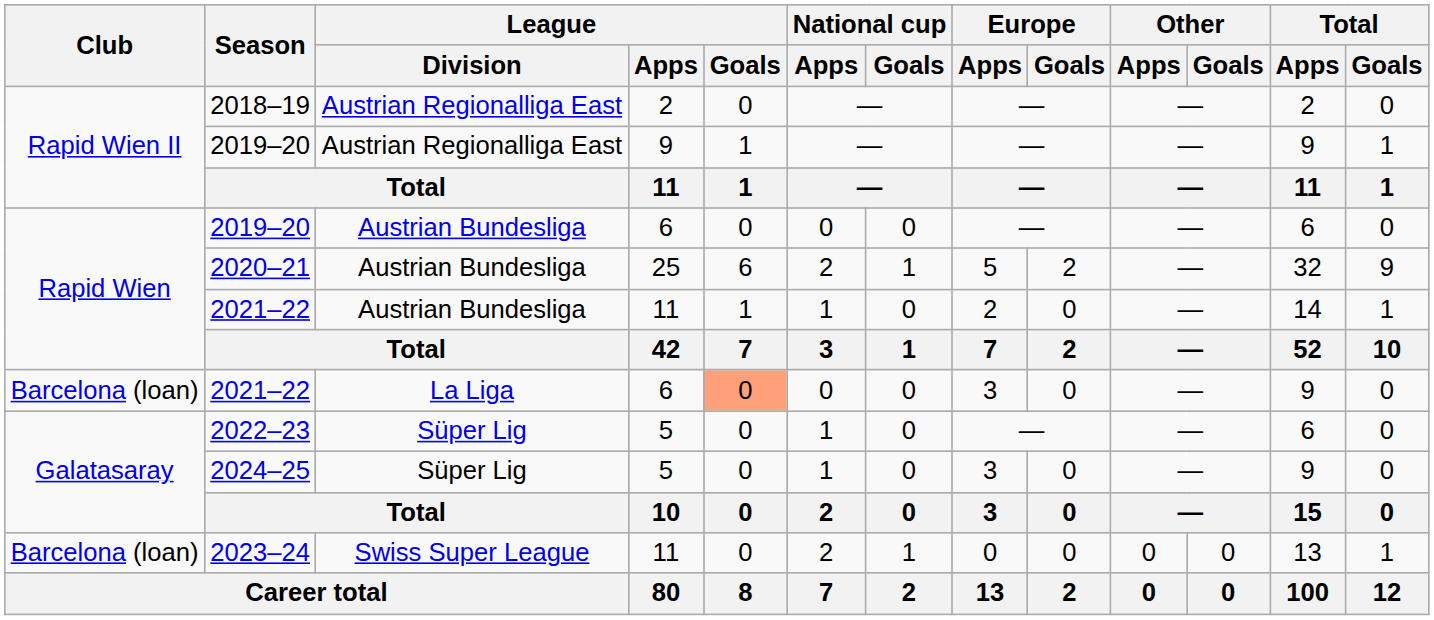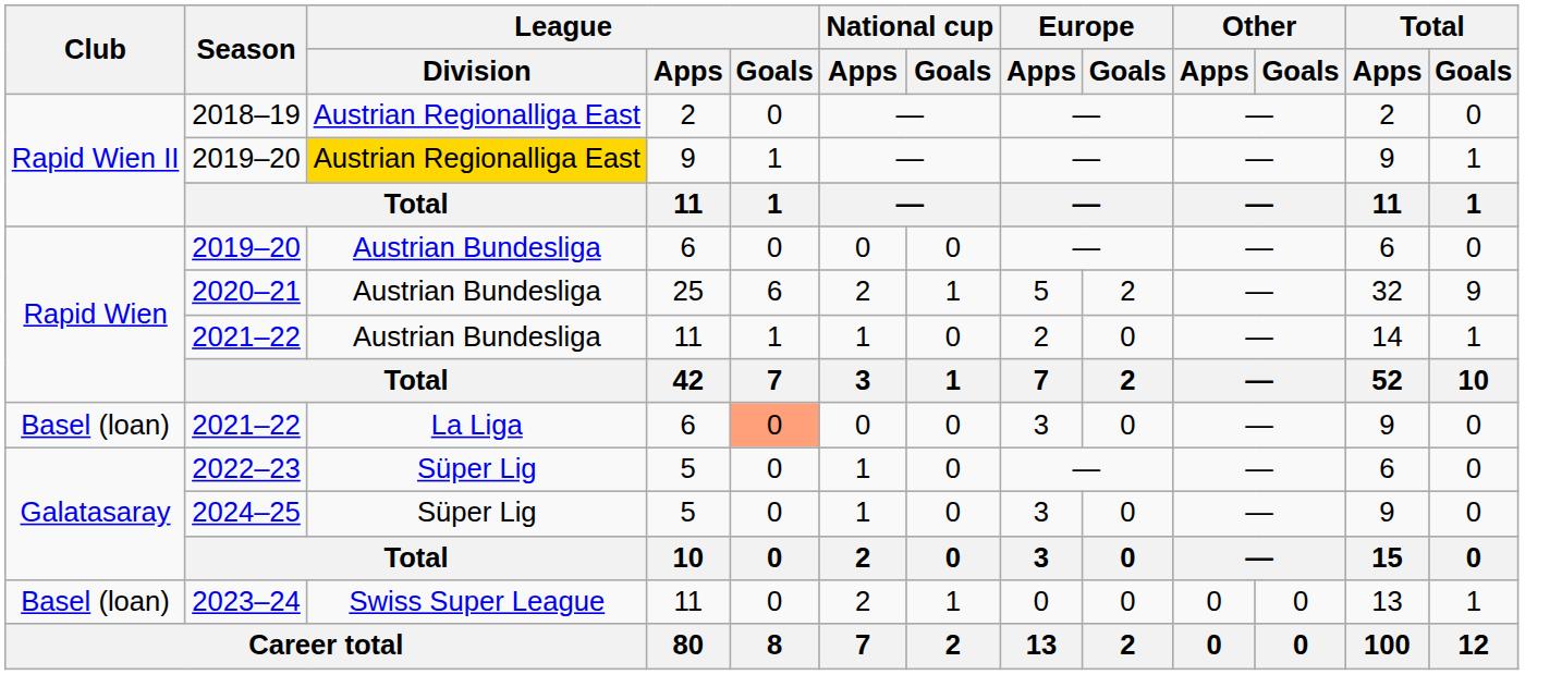 <table class=wikitable style="text-align:center">
 <tr>
 <th rowspan="2">Club</th>
 <th rowspan="2">Season</th>
 <th colspan="3">League</th>
 <th colspan="2">National cup</th>
 <th colspan="2">Europe</th>
 <th colspan="2">Other</th>
 <th colspan="2">Total</th>
 </tr>
 <tr>
 <th>Division</th>
 <th>Apps</th>
 <th>Goals</th>
 <th>Apps</th>
 <th>Goals</th>
 <th>Apps</th>
 <th>Goals</th>
 <th>Apps</th>
 <th>Goals</th>
 <th>Apps</th>
 <th>Goals</th>
 </tr>
 <tr>
 <td rowspan="3"><a href='#'>Rapid Wien II</a></td>
 <td>2018–19</td>
 <td><a href='#'>Austrian Regionalliga East</a></td>
 <td>2</td>
 <td>0</td>
 <td colspan="2">—</td>
 <td colspan="2">—</td>
 <td colspan="2">—</td>
 <td>2</td>
 <td>0</td>
 </tr>
 <tr>
 <td>2019–20</td>
-<td>Austrian Regionalliga East</td>
+<td style="background: gold;">Austrian Regionalliga East</td>
 <td>9</td>
 <td>1</td>
 <td colspan="2">—</td>
 <td colspan="2">—</td>
 <td colspan="2">—</td>
 <td>9</td>
 <td>1</td>
 </tr>
 <tr>
 <th colspan="2">Total</th>
 <th>11</th>
 <th>1</th>
 <th colspan="2">—</th>
 <th colspan="2">—</th>
 <th colspan="2">—</th>
 <th>11</th>
 <th>1</th>
 </tr>
 <tr>
 <td rowspan="4"><a href='#'>Rapid Wien</a></td>
 <td><a href='#'>2019–20</a></td>
 <td><a href='#'>Austrian Bundesliga</a></td>
 <td>6</td>
 <td>0</td>
 <td>0</td>
 <td>0</td>
 <td colspan="2">—</td>
 <td colspan="2">—</td>
 <td>6</td>
 <td>0</td>
 </tr>
 <tr>
 <td><a href='#'>2020–21</a></td>
 <td>Austrian Bundesliga</td>
 <td>25</td>
 <td>6</td>
 <td>2</td>
 <td>1</td>
 <td>5</td>
 <td>2</td>
 <td colspan="2">—</td>
 <td>32</td>
 <td>9</td>
 </tr>
 <tr>
 <td><a href='#'>2021–22</a></td>
 <td>Austrian Bundesliga</td>
 <td>11</td>
 <td>1</td>
 <td>1</td>
 <td>0</td>
 <td>2</td>
 <td>0</td>
 <td colspan="2">—</td>
 <td>14</td>
 <td>1</td>
 </tr>
 <tr>
 <th colspan="2">Total</th>
 <th>42</th>
 <th>7</th>
 <th>3</th>
 <th>1</th>
 <th>7</th>
 <th>2</th>
 <th colspan="2">—</th>
 <th>52</th>
 <th>10</th>
 </tr>
 <tr>
-<td><a href='#'>Barcelona</a> (loan)</td>
+<td><a href='#'>Basel</a> (loan)</td>
 <td><a href='#'>2021–22</a></td>
 <td><a href='#'>La Liga</a></td>
 <td>6</td>
 <td style="background: lightsalmon;">0</td>
 <td>0</td>
 <td>0</td>
 <td>3</td>
 <td>0</td>
 <td colspan="2">—</td>
 <td>9</td>
 <td>0</td>
 </tr>
 <tr>
 <td rowspan="3"><a href='#'>Galatasaray</a></td>
 <td><a href='#'>2022–23</a></td>
 <td><a href='#'>Süper Lig</a></td>
 <td>5</td>
 <td>0</td>
 <td>1</td>
 <td>0</td>
 <td colspan="2">—</td>
 <td colspan="2">—</td>
 <td>6</td>
 <td>0</td>
 </tr>
 <tr>
 <td><a href='#'>2024–25</a></td>
 <td>Süper Lig</td>
 <td>5</td>
 <td>0</td>
 <td>1</td>
 <td>0</td>
 <td>3</td>
 <td>0</td>
 <td colspan="2">—</td>
 <td>9</td>
 <td>0</td>
 </tr>
 <tr>
 <th colspan="2">Total</th>
 <th>10</th>
 <th>0</th>
 <th>2</th>
 <th>0</th>
 <th>3</th>
 <th>0</th>
 <th colspan="2">—</th>
 <th>15</th>
 <th>0</th>
 </tr>
 <tr>
-<td><a href='#'>Barcelona</a> (loan)</td>
+<td><a href='#'>Basel</a> (loan)</td>
 <td><a href='#'>2023–24</a></td>
 <td><a href='#'>Swiss Super League</a></td>
 <td>11</td>
 <td>0</td>
 <td>2</td>
 <td>1</td>
 <td>0</td>
 <td>0</td>
 <td>0</td>
 <td>0</td>
 <td>13</td>
 <td>1</td>
 </tr>
 <tr>
 <th colspan="3">Career total</th>
 <th>80</th>
 <th>8</th>
 <th>7</th>
 <th>2</th>
 <th>13</th>
 <th>2</th>
 <th>0</th>
 <th>0</th>
 <th>100</th>
 <th>12</th>
 </tr>
 </table>
